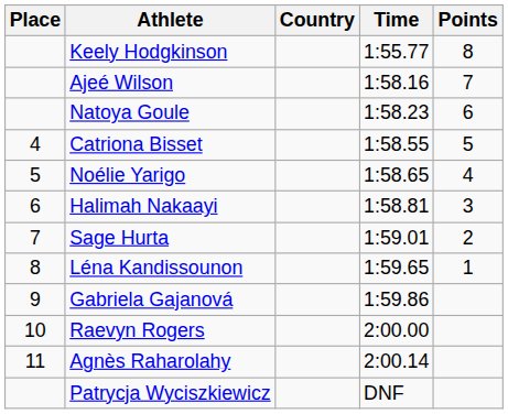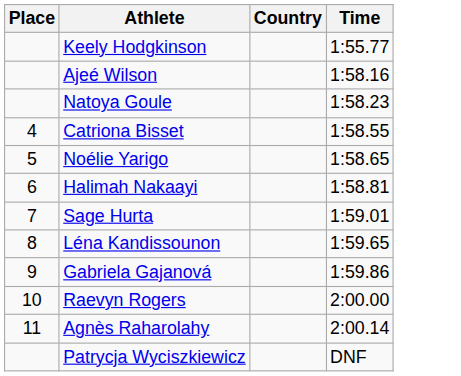 <table class="wikitable">
 <tr>
 <th>Place</th>
 <th>Athlete</th>
 <th>Country</th>
 <th>Time</th>
-<th>Points</th>
 </tr>
 <tr>
 <td align=center></td>
 <td><a href='#'>Keely Hodgkinson</a></td>
 <td></td>
 <td>1:55.77</td>
-<td align=center>8</td>
 </tr>
 <tr>
 <td align=center></td>
 <td><a href='#'>Ajeé Wilson</a></td>
 <td></td>
 <td>1:58.16</td>
-<td align=center>7</td>
 </tr>
 <tr>
 <td align=center></td>
 <td><a href='#'>Natoya Goule</a></td>
 <td></td>
 <td>1:58.23</td>
-<td align=center>6</td>
 </tr>
 <tr>
 <td align=center>4</td>
 <td><a href='#'>Catriona Bisset</a></td>
 <td></td>
 <td>1:58.55</td>
-<td align=center>5</td>
 </tr>
 <tr>
 <td align=center>5</td>
 <td><a href='#'>Noélie Yarigo</a></td>
 <td></td>
 <td>1:58.65</td>
-<td align=center>4</td>
 </tr>
 <tr>
 <td align=center>6</td>
 <td><a href='#'>Halimah Nakaayi</a></td>
 <td></td>
 <td>1:58.81</td>
-<td align=center>3</td>
 </tr>
 <tr>
 <td align=center>7</td>
 <td><a href='#'>Sage Hurta</a></td>
 <td></td>
 <td>1:59.01</td>
-<td align=center>2</td>
 </tr>
 <tr>
 <td align=center>8</td>
 <td><a href='#'>Léna Kandissounon</a></td>
 <td></td>
 <td>1:59.65</td>
-<td align=center>1</td>
 </tr>
 <tr>
 <td align=center>9</td>
 <td><a href='#'>Gabriela Gajanová</a></td>
 <td></td>
 <td>1:59.86</td>
-<td align=center></td>
 </tr>
 <tr>
 <td align=center>10</td>
 <td><a href='#'>Raevyn Rogers</a></td>
 <td></td>
 <td>2:00.00</td>
-<td align=center></td>
 </tr>
 <tr>
 <td align=center>11</td>
 <td><a href='#'>Agnès Raharolahy</a></td>
 <td></td>
 <td>2:00.14</td>
-<td align=center></td>
 </tr>
 <tr>
 <td align=center></td>
 <td><a href='#'>Patrycja Wyciszkiewicz</a></td>
 <td></td>
 <td>DNF</td>
-<td align=center></td>
 </tr>
 </table>
